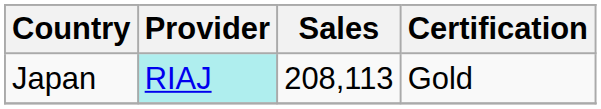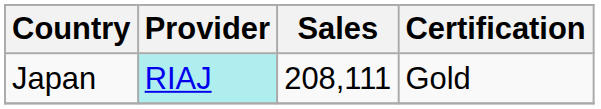 <table class="wikitable" border="1">
 <tr>
 <th>Country</th>
 <th>Provider</th>
 <th>Sales</th>
 <th>Certification</th>
 </tr>
 <tr>
 <td>Japan</td>
 <td style="background: paleturquoise;"><a href='#'>RIAJ</a></td>
-<td>208,113</td>
+<td>208,111</td>
 <td>Gold</td>
 </tr>
 <tr>
 </tr>
 </table>
